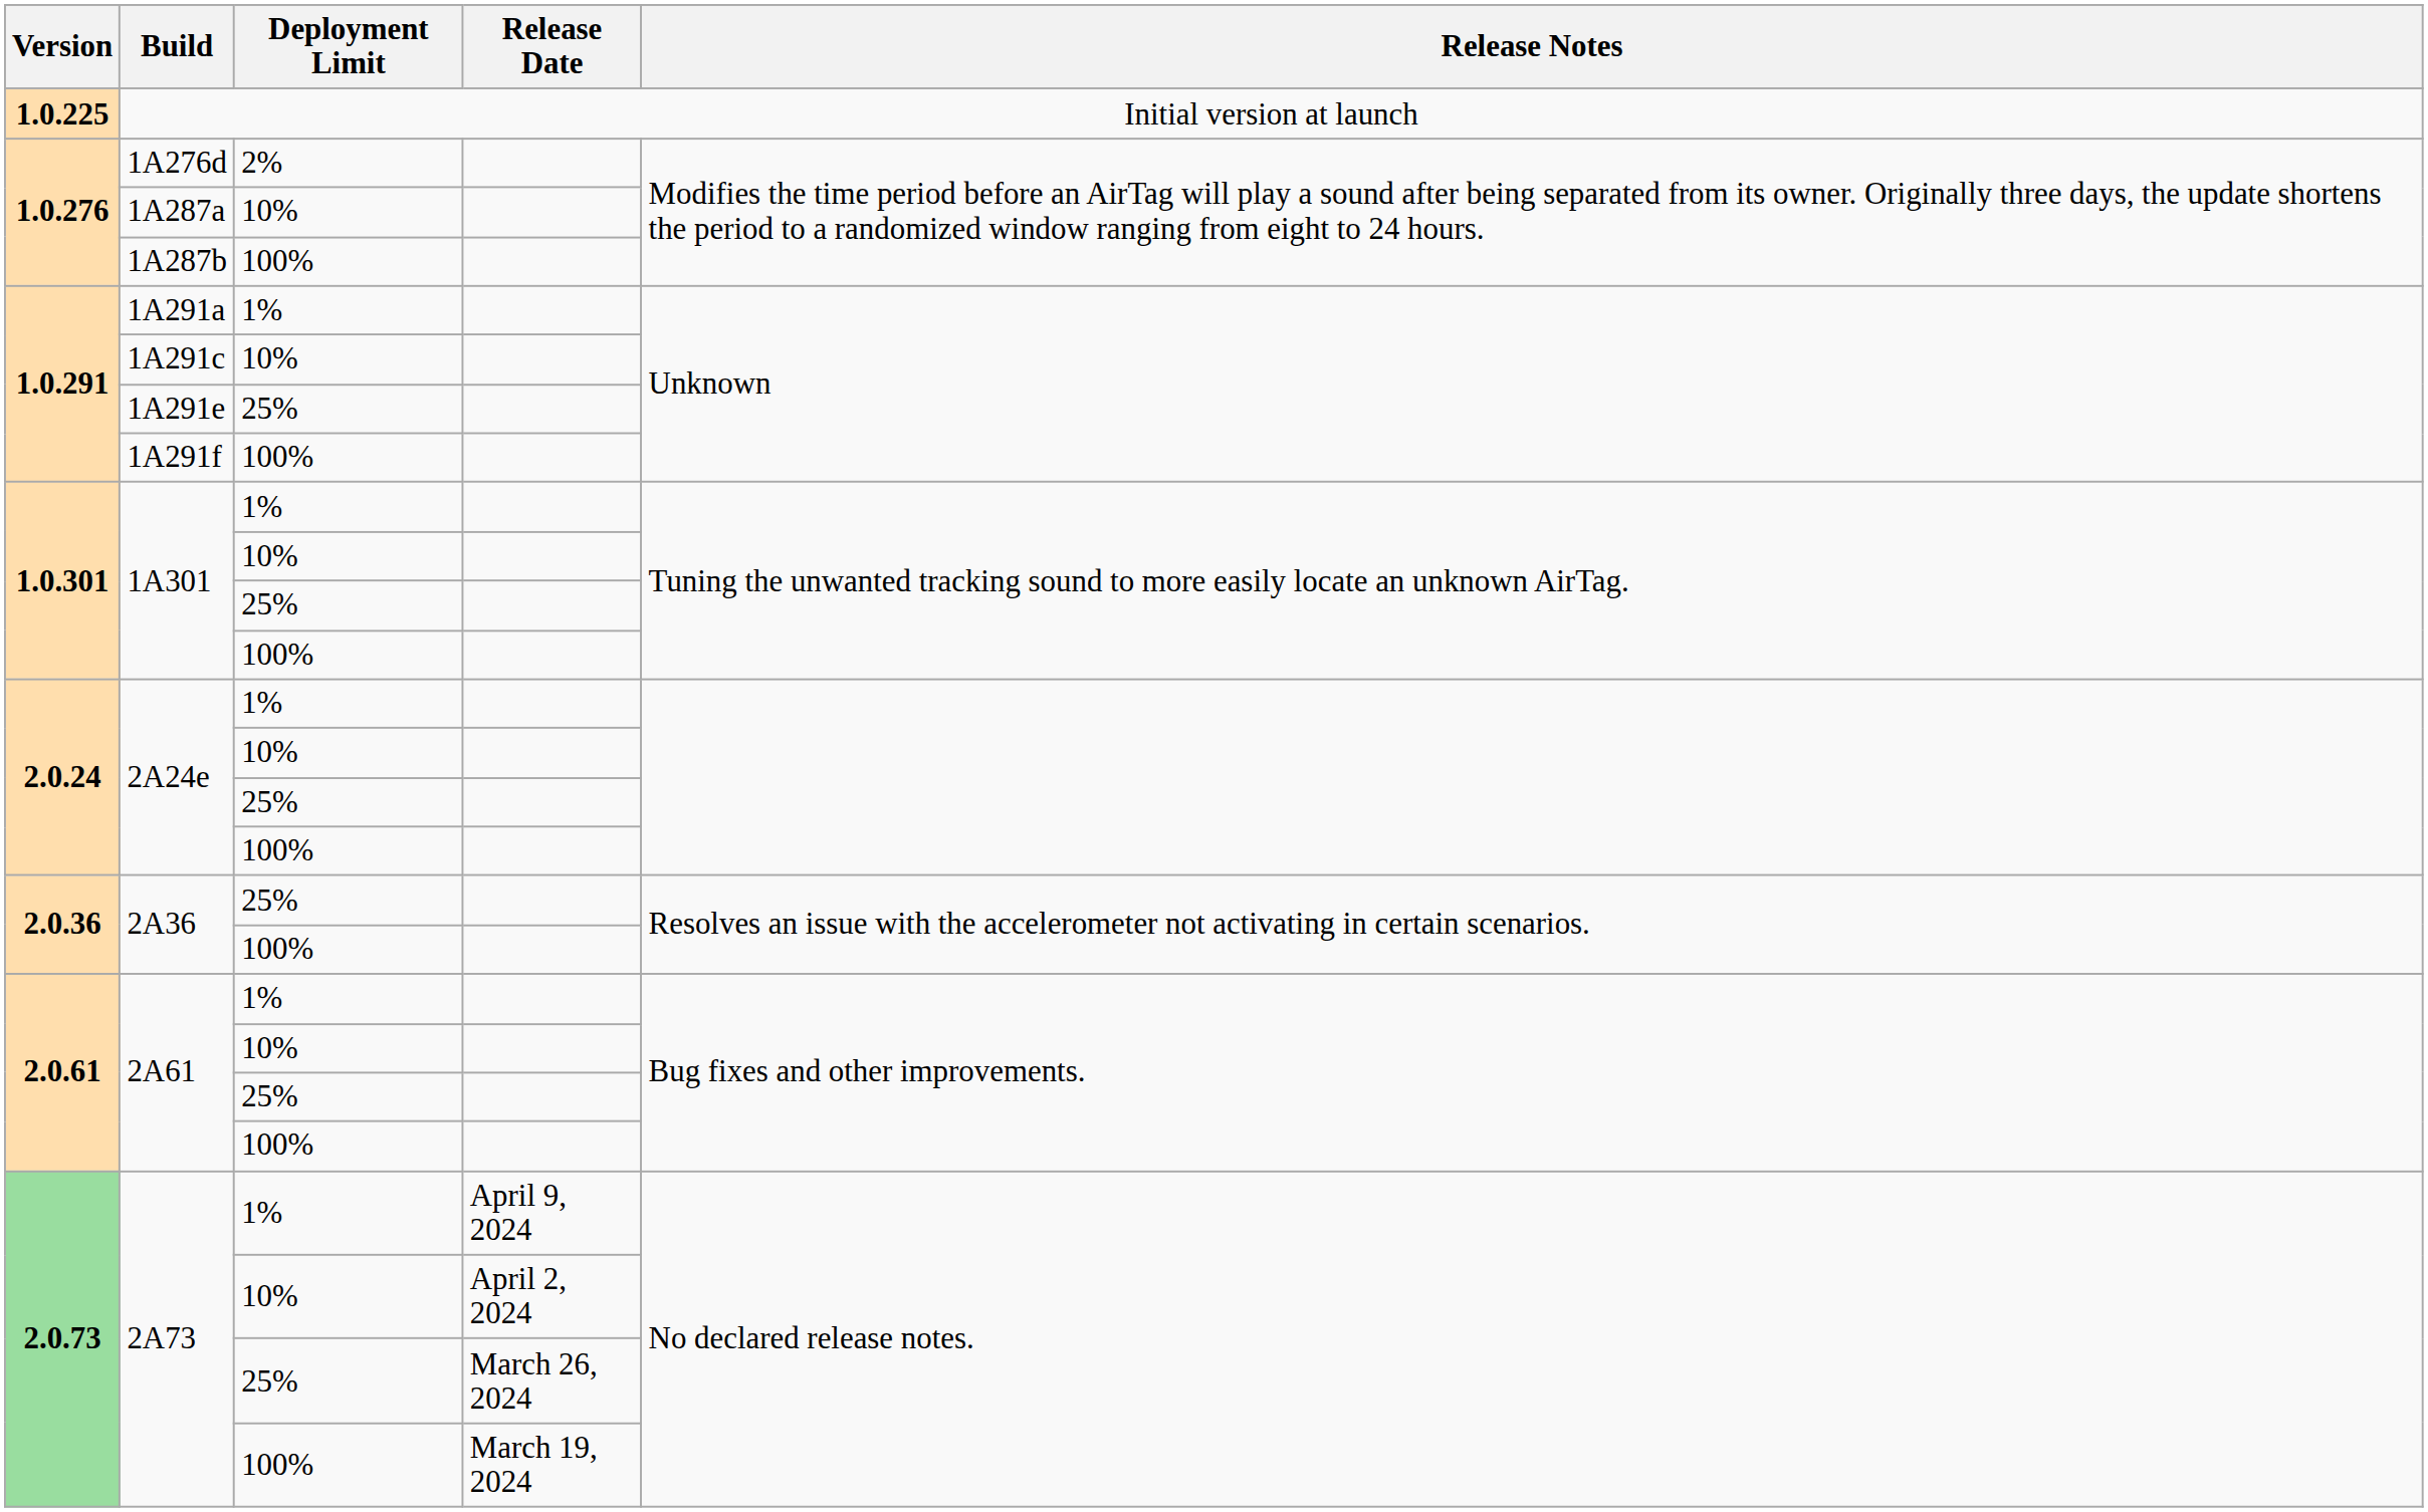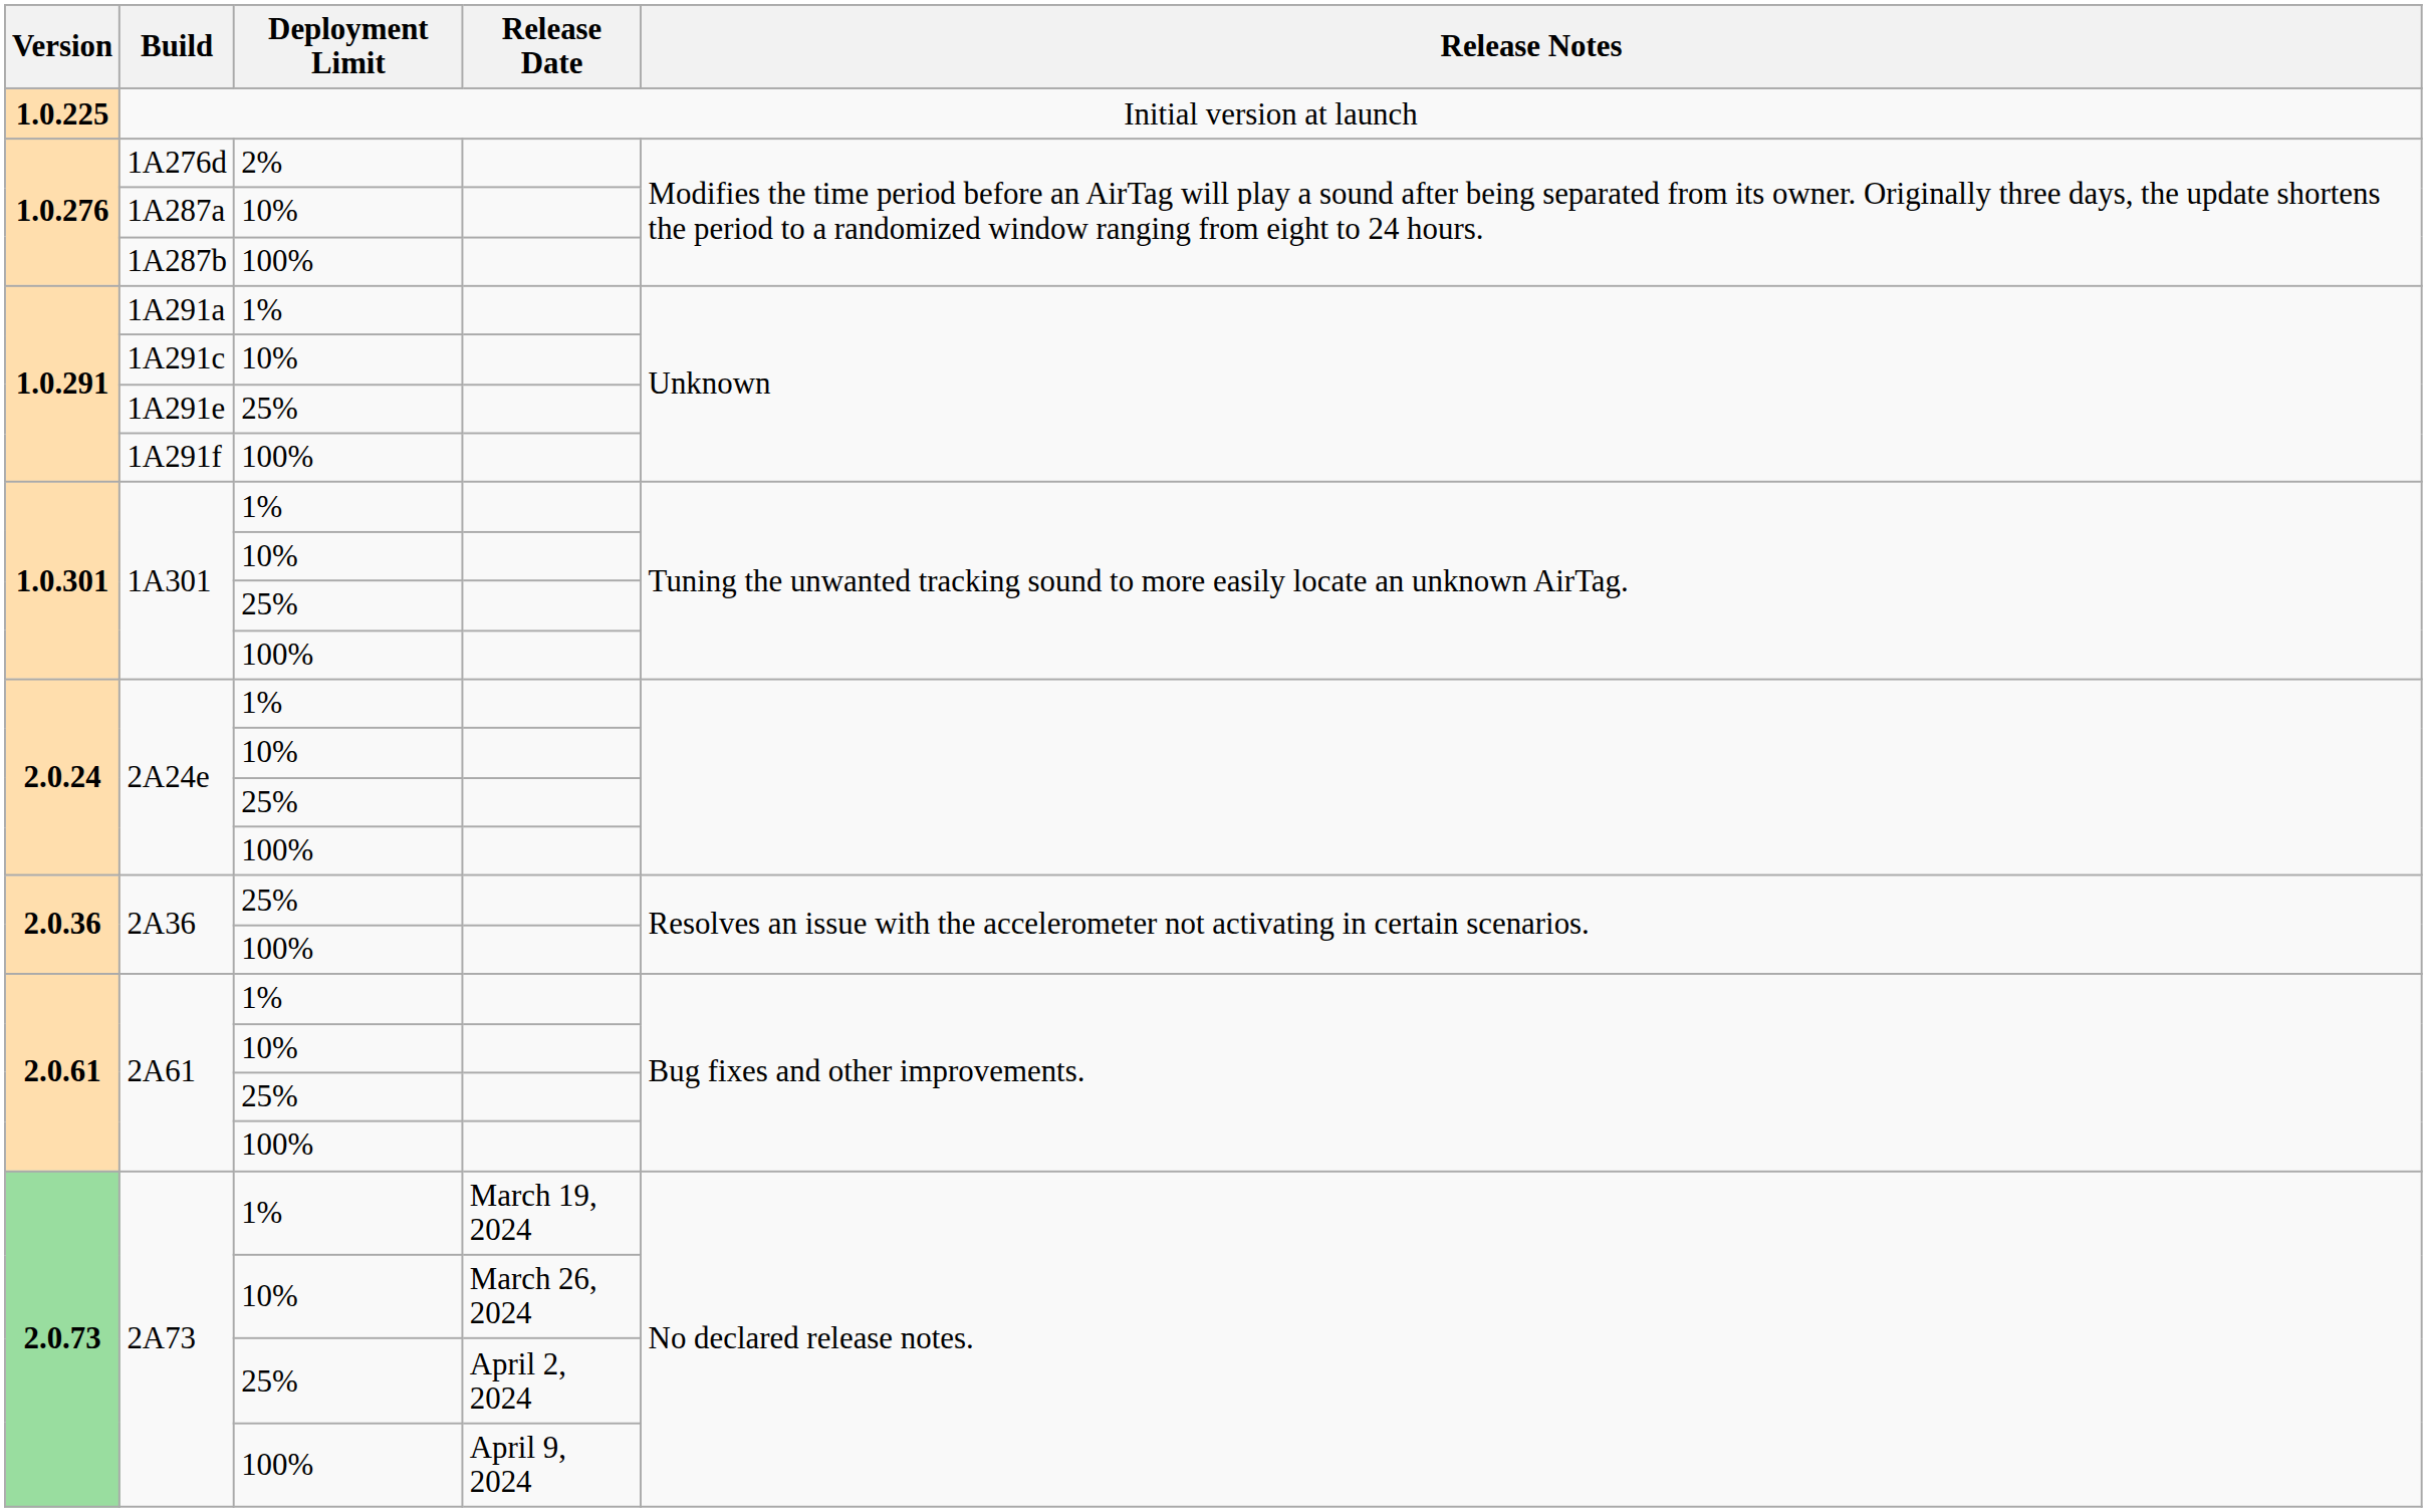 <table class="wikitable">
 <tr>
 <th>Version</th>
 <th>Build</th>
 <th>Deployment Limit</th>
 <th>Release Date</th>
 <th>Release Notes</th>
 </tr>
 <tr>
 <th style="background:#FFDEAD;">1.0.225</th>
 <td colspan=4 style="text-align:center;">Initial version at launch</td>
 </tr>
 <tr>
 <th rowspan=3 style="background:#FFDEAD;">1.0.276</th>
 <td>1A276d</td>
 <td>2%</td>
 <td></td>
 <td rowspan=3>Modifies the time period before an AirTag will play a sound after being separated from its owner. Originally three days, the update shortens the period to a randomized window ranging from eight to 24 hours.</td>
 </tr>
 <tr>
 <td>1A287a</td>
 <td>10%</td>
 <td></td>
 </tr>
 <tr>
 <td>1A287b</td>
 <td>100%</td>
 <td></td>
 </tr>
 <tr>
 <th rowspan=4 style="background:#FFDEAD;">1.0.291</th>
 <td>1A291a</td>
 <td>1%</td>
 <td></td>
 <td rowspan=4>Unknown</td>
 </tr>
 <tr>
 <td>1A291c</td>
 <td>10%</td>
 <td></td>
 </tr>
 <tr>
 <td>1A291e</td>
 <td>25%</td>
 <td></td>
 </tr>
 <tr>
 <td>1A291f</td>
 <td>100%</td>
 <td></td>
 </tr>
 <tr>
 <th rowspan=4 style="background:#FFDEAD;">1.0.301</th>
 <td rowspan=4>1A301</td>
 <td>1%</td>
 <td></td>
 <td rowspan=4>Tuning the unwanted tracking sound to more easily locate an unknown AirTag.</td>
 </tr>
 <tr>
 <td>10%</td>
 <td></td>
 </tr>
 <tr>
 <td>25%</td>
 <td></td>
 </tr>
 <tr>
 <td>100%</td>
 <td></td>
 </tr>
 <tr>
 <th rowspan=4 style="background:#FFDEAD;">2.0.24</th>
 <td rowspan=4>2A24e</td>
 <td>1%</td>
 <td></td>
 <td rowspan=4></td>
 </tr>
 <tr>
 <td>10%</td>
 <td></td>
 </tr>
 <tr>
 <td>25%</td>
 <td></td>
 </tr>
 <tr>
 <td>100%</td>
 <td></td>
 </tr>
 <tr>
 <th rowspan=2 style="background:#FFDEAD;">2.0.36</th>
 <td rowspan=2>2A36</td>
 <td>25%</td>
 <td></td>
 <td rowspan=2>Resolves an issue with the accelerometer not activating in certain scenarios.</td>
 </tr>
 <tr>
 <td>100%</td>
 <td></td>
 </tr>
 <tr>
 <th rowspan=4 style="background:#FFDEAD;">2.0.61</th>
 <td rowspan=4>2A61</td>
 <td>1%</td>
 <td></td>
 <td rowspan=4>Bug fixes and other improvements.</td>
 </tr>
 <tr>
 <td>10%</td>
 <td></td>
 </tr>
 <tr>
 <td>25%</td>
 <td></td>
 </tr>
 <tr>
 <td>100%</td>
 <td></td>
 </tr>
 <tr>
 <th rowspan="4" style="background:#99DD9F;">2.0.73</th>
 <td rowspan="4">2A73</td>
 <td>1%</td>
-<td>April 9, 2024</td>
+<td>March 19, 2024</td>
 <td rowspan="4">No declared release notes.</td>
 </tr>
 <tr>
 <td>10%</td>
+<td>March 26, 2024</td>
+</tr>
+<tr>
+<td>25%</td>
 <td>April 2, 2024</td>
 </tr>
 <tr>
-<td>25%</td>
-<td>March 26, 2024</td>
-</tr>
-<tr>
 <td>100%</td>
-<td>March 19, 2024</td>
+<td>April 9, 2024</td>
 </tr>
 </table>
